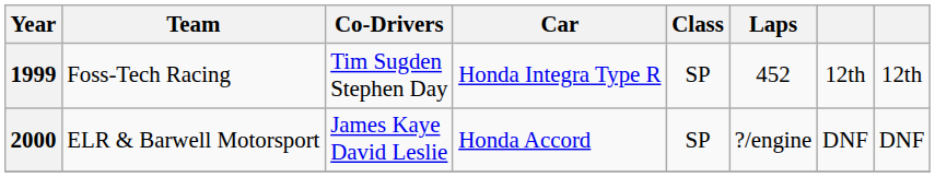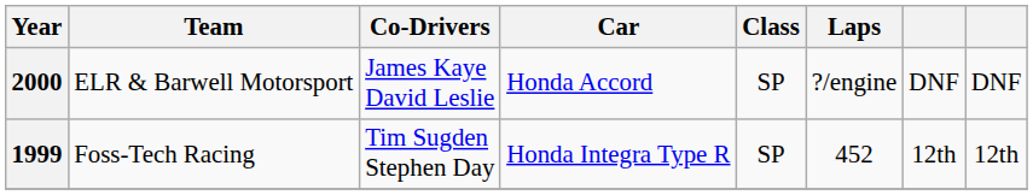 <table class="wikitable" style="font-size:90%">
 <tr>
 <th>Year</th>
 <th>Team</th>
 <th>Co-Drivers</th>
 <th>Car</th>
 <th>Class</th>
 <th>Laps</th>
 <th></th>
 <th></th>
 </tr>
 <tr style="text-align:center;">
+<th>2000</th>
+<td align="left" nowrap> ELR & Barwell Motorsport</td>
+<td align="left" nowrap> <a href='#'>James Kaye</a><br> <a href='#'>David Leslie</a></td>
+<td align="left" nowrap><a href='#'>Honda Accord</a></td>
+<td>SP</td>
+<td>?/engine</td>
+<td>DNF</td>
+<td>DNF</td>
+</tr>
+<tr style="text-align:center;">
 <th>1999</th>
 <td align="left" nowrap> Foss-Tech Racing</td>
 <td align="left" nowrap> <a href='#'>Tim Sugden</a><br> Stephen Day</td>
 <td align="left" nowrap><a href='#'>Honda Integra Type R</a></td>
 <td>SP</td>
 <td>452</td>
 <td>12th</td>
 <td>12th</td>
 </tr>
 <tr style="text-align:center;">
-<th>2000</th>
-<td align="left" nowrap> ELR & Barwell Motorsport</td>
-<td align="left" nowrap> <a href='#'>James Kaye</a><br> <a href='#'>David Leslie</a></td>
-<td align="left" nowrap><a href='#'>Honda Accord</a></td>
-<td>SP</td>
-<td>?/engine</td>
-<td>DNF</td>
-<td>DNF</td>
-</tr>
-<tr style="text-align:center;">
 </tr>
 </table>
